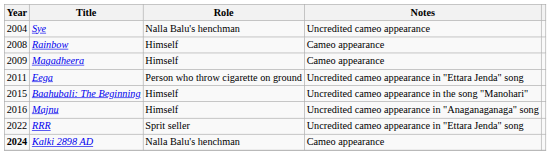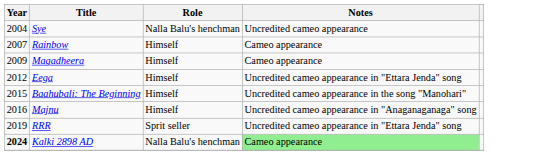 <table class="wikitable">
 <tr>
 <th>Year</th>
 <th>Title</th>
 <th>Role</th>
 <th>Notes</th>
 <th></th>
 </tr>
 <tr>
 <td>2004</td>
 <td><em><a href='#'>Sye</a></em></td>
 <td>Nalla Balu's henchman</td>
 <td>Uncredited cameo appearance</td>
 <td></td>
 </tr>
 <tr>
-<td>2008</td>
+<td>2007</td>
 <td><em><a href='#'>Rainbow</a></em></td>
 <td>Himself</td>
 <td>Cameo appearance</td>
 <td></td>
 </tr>
 <tr>
 <td>2009</td>
 <td><em><a href='#'>Magadheera</a></em></td>
 <td>Himself</td>
 <td>Cameo appearance</td>
 <td></td>
 </tr>
 <tr>
-<td>2011</td>
+<td>2012</td>
 <td><em><a href='#'>Eega</a></em></td>
-<td>Person who throw cigarette on ground</td>
+<td>Himself</td>
 <td>Uncredited cameo appearance in "Ettara Jenda" song</td>
 <td></td>
 </tr>
 <tr>
 <td>2015</td>
 <td><em><a href='#'>Baahubali: The Beginning</a></em></td>
 <td>Himself</td>
 <td>Uncredited cameo appearance in the song "Manohari"</td>
 <td></td>
 </tr>
 <tr>
 <td>2016</td>
 <td><em><a href='#'>Majnu</a></em></td>
 <td>Himself</td>
 <td>Uncredited cameo appearance in "Anaganaganaga" song</td>
 <td></td>
 </tr>
 <tr>
-<td>2022</td>
+<td>2019</td>
 <td><em><a href='#'>RRR</a></em></td>
 <td>Sprit seller</td>
 <td>Uncredited cameo appearance in "Ettara Jenda" song</td>
 <td></td>
 </tr>
 <tr>
 <td><strong>2024</strong></td>
 <td><em><a href='#'>Kalki 2898 AD</a></em></td>
 <td>Nalla Balu's henchman</td>
-<td>Cameo appearance</td>
+<td style="background: lightgreen;">Cameo appearance</td>
 <td></td>
 </tr>
 <tr>
 </tr>
 </table>
